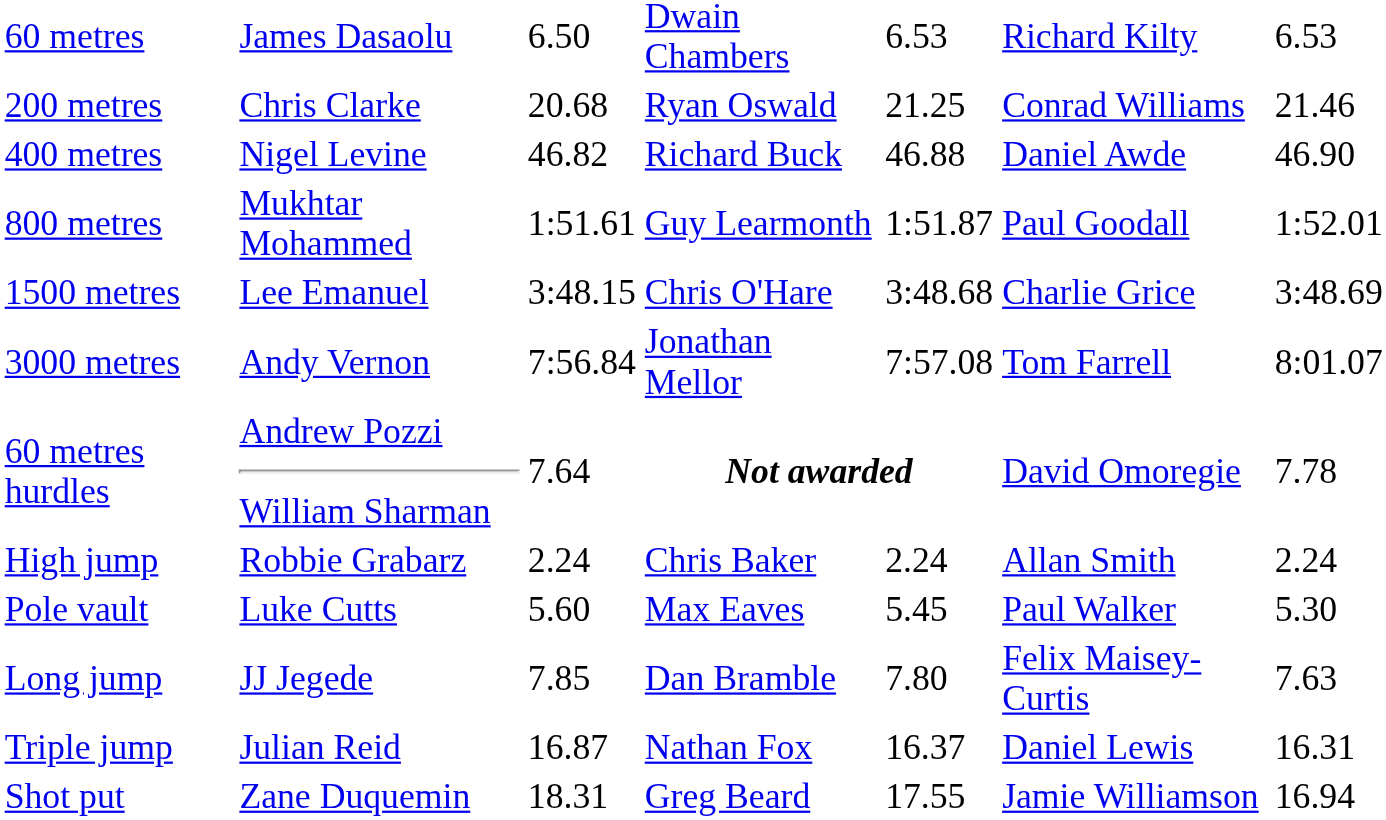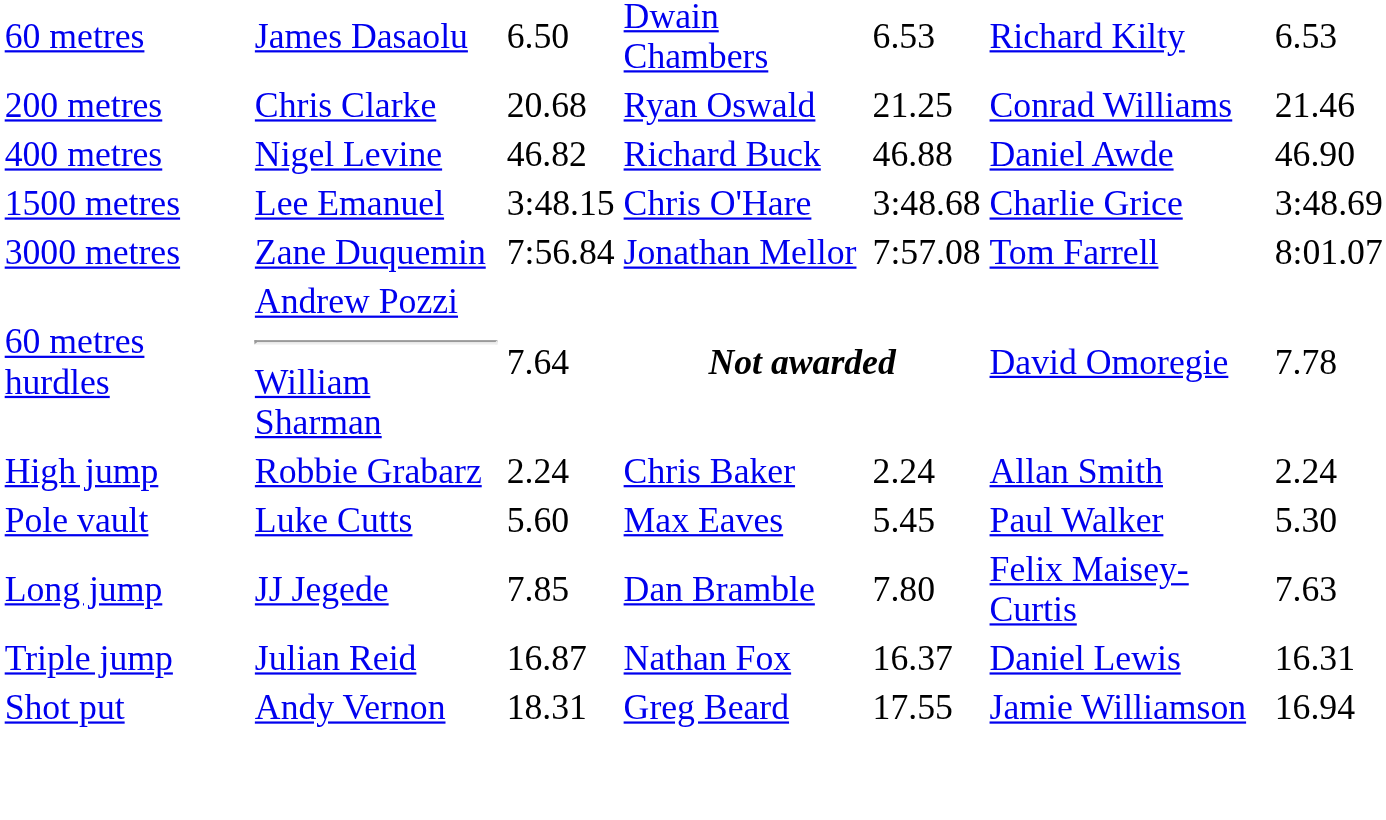 <table>
 <tr>
 <td><a href='#'>60 metres</a></td>
 <td><a href='#'>James Dasaolu</a></td>
 <td>6.50</td>
 <td><a href='#'>Dwain Chambers</a></td>
 <td>6.53</td>
 <td><a href='#'>Richard Kilty</a></td>
 <td>6.53</td>
 </tr>
 <tr>
 <td><a href='#'>200 metres</a></td>
 <td><a href='#'>Chris Clarke</a></td>
 <td>20.68</td>
 <td><a href='#'>Ryan Oswald</a></td>
 <td>21.25</td>
 <td><a href='#'>Conrad Williams</a></td>
 <td>21.46</td>
 </tr>
 <tr>
 <td><a href='#'>400 metres</a></td>
 <td><a href='#'>Nigel Levine</a></td>
 <td>46.82</td>
 <td><a href='#'>Richard Buck</a></td>
 <td>46.88</td>
 <td><a href='#'>Daniel Awde</a></td>
 <td>46.90</td>
 </tr>
 <tr>
-<td><a href='#'>800 metres</a></td>
-<td><a href='#'>Mukhtar Mohammed</a></td>
-<td>1:51.61</td>
-<td><a href='#'>Guy Learmonth</a></td>
-<td>1:51.87</td>
-<td><a href='#'>Paul Goodall</a></td>
-<td>1:52.01</td>
-</tr>
-<tr>
 <td><a href='#'>1500 metres</a></td>
 <td><a href='#'>Lee Emanuel</a></td>
 <td>3:48.15</td>
 <td><a href='#'>Chris O'Hare</a></td>
 <td>3:48.68</td>
 <td><a href='#'>Charlie Grice</a></td>
 <td>3:48.69</td>
 </tr>
 <tr>
 <td><a href='#'>3000 metres</a></td>
-<td><a href='#'>Andy Vernon</a></td>
+<td><a href='#'>Zane Duquemin</a></td>
 <td>7:56.84</td>
 <td><a href='#'>Jonathan Mellor</a></td>
 <td>7:57.08</td>
 <td><a href='#'>Tom Farrell</a></td>
 <td>8:01.07</td>
 </tr>
 <tr>
 <td><a href='#'>60 metres hurdles</a></td>
 <td><a href='#'>Andrew Pozzi</a><hr><a href='#'>William Sharman</a></td>
 <td>7.64</td>
 <th colspan=2><em>Not awarded</em></th>
 <td><a href='#'>David Omoregie</a></td>
 <td>7.78</td>
 </tr>
 <tr>
 <td><a href='#'>High jump</a></td>
 <td><a href='#'>Robbie Grabarz</a></td>
 <td>2.24</td>
 <td><a href='#'>Chris Baker</a></td>
 <td>2.24</td>
 <td><a href='#'>Allan Smith</a></td>
 <td>2.24</td>
 </tr>
 <tr>
 <td><a href='#'>Pole vault</a></td>
 <td><a href='#'>Luke Cutts</a></td>
 <td>5.60</td>
 <td><a href='#'>Max Eaves</a></td>
 <td>5.45</td>
 <td><a href='#'>Paul Walker</a></td>
 <td>5.30</td>
 </tr>
 <tr>
 <td><a href='#'>Long jump</a></td>
 <td><a href='#'>JJ Jegede</a></td>
 <td>7.85</td>
 <td><a href='#'>Dan Bramble</a></td>
 <td>7.80</td>
 <td><a href='#'>Felix Maisey-Curtis</a></td>
 <td>7.63</td>
 </tr>
 <tr>
 <td><a href='#'>Triple jump</a></td>
 <td><a href='#'>Julian Reid</a></td>
 <td>16.87</td>
 <td><a href='#'>Nathan Fox</a></td>
 <td>16.37</td>
 <td><a href='#'>Daniel Lewis</a></td>
 <td>16.31</td>
 </tr>
 <tr>
 <td><a href='#'>Shot put</a></td>
-<td><a href='#'>Zane Duquemin</a></td>
+<td><a href='#'>Andy Vernon</a></td>
 <td>18.31</td>
 <td><a href='#'>Greg Beard</a></td>
 <td>17.55</td>
 <td><a href='#'>Jamie Williamson</a></td>
 <td>16.94</td>
 </tr>
 </table>
